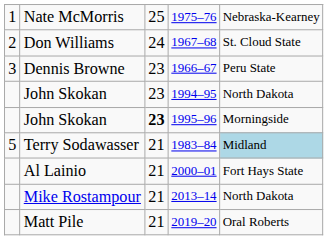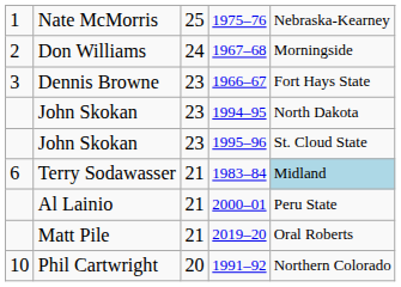 <table class="wikitable">
 <tr>
 </tr>
 <tr>
 <td>1</td>
 <td>Nate McMorris</td>
 <td>25</td>
 <td style="font-size:80%;"><a href='#'>1975–76</a></td>
 <td style="font-size:80%;">Nebraska-Kearney</td>
 </tr>
 <tr>
 <td>2</td>
 <td>Don Williams</td>
 <td>24</td>
 <td style="font-size:80%;"><a href='#'>1967–68</a></td>
-<td style="font-size:80%;">St. Cloud State</td>
+<td style="font-size:80%;">Morningside</td>
 </tr>
 <tr>
 <td>3</td>
 <td>Dennis Browne</td>
 <td>23</td>
 <td style="font-size:80%;"><a href='#'>1966–67</a></td>
-<td style="font-size:80%;">Peru State</td>
+<td style="font-size:80%;">Fort Hays State</td>
 </tr>
 <tr>
 <td></td>
 <td>John Skokan</td>
 <td>23</td>
 <td style="font-size:80%;"><a href='#'>1994–95</a></td>
 <td style="font-size:80%;">North Dakota</td>
 </tr>
 <tr>
 <td></td>
 <td>John Skokan</td>
-<td><strong>23</strong></td>
+<td>23</td>
 <td style="font-size:80%;"><a href='#'>1995–96</a></td>
-<td style="font-size:80%;">Morningside</td>
+<td style="font-size:80%;">St. Cloud State</td>
 </tr>
 <tr>
-<td>5</td>
+<td>6</td>
 <td>Terry Sodawasser</td>
 <td>21</td>
 <td style="font-size:80%;"><a href='#'>1983–84</a></td>
 <td style="background: lightblue; font-size:80%;">Midland</td>
 </tr>
 <tr>
 <td></td>
 <td>Al Lainio</td>
 <td>21</td>
 <td style="font-size:80%;"><a href='#'>2000–01</a></td>
-<td style="font-size:80%;">Fort Hays State</td>
-</tr>
-<tr>
-<td></td>
-<td><a href='#'>Mike Rostampour</a></td>
-<td>21</td>
-<td style="font-size:80%;"><a href='#'>2013–14</a></td>
-<td style="font-size:80%;">North Dakota</td>
+<td style="font-size:80%;">Peru State</td>
 </tr>
 <tr>
 <td></td>
 <td>Matt Pile</td>
 <td>21</td>
 <td style="font-size:80%;"><a href='#'>2019–20</a></td>
 <td style="font-size:80%;">Oral Roberts</td>
 </tr>
+<tr>
+<td>10</td>
+<td>Phil Cartwright</td>
+<td>20</td>
+<td style="font-size:80%;"><a href='#'>1991–92</a></td>
+<td style="font-size:80%;">Northern Colorado</td>
+</tr>
 </table>
